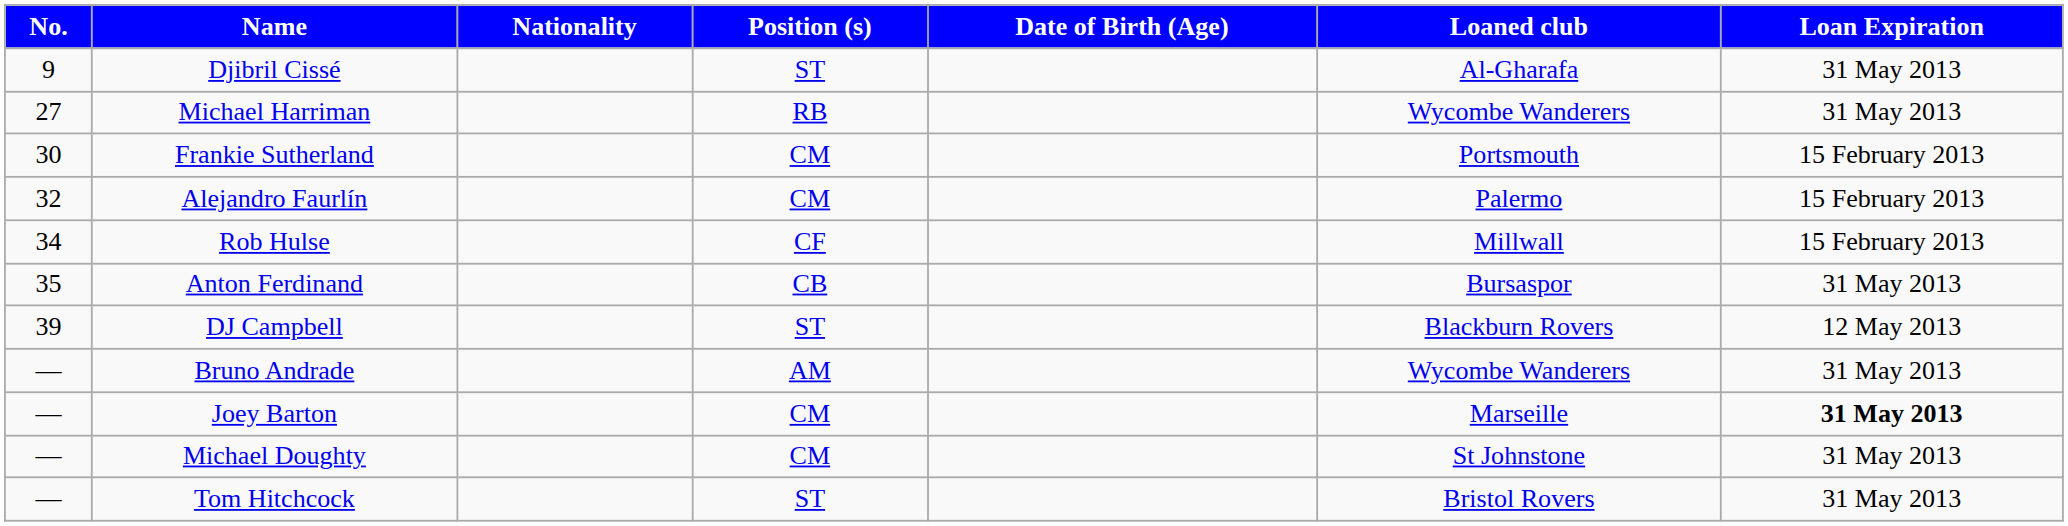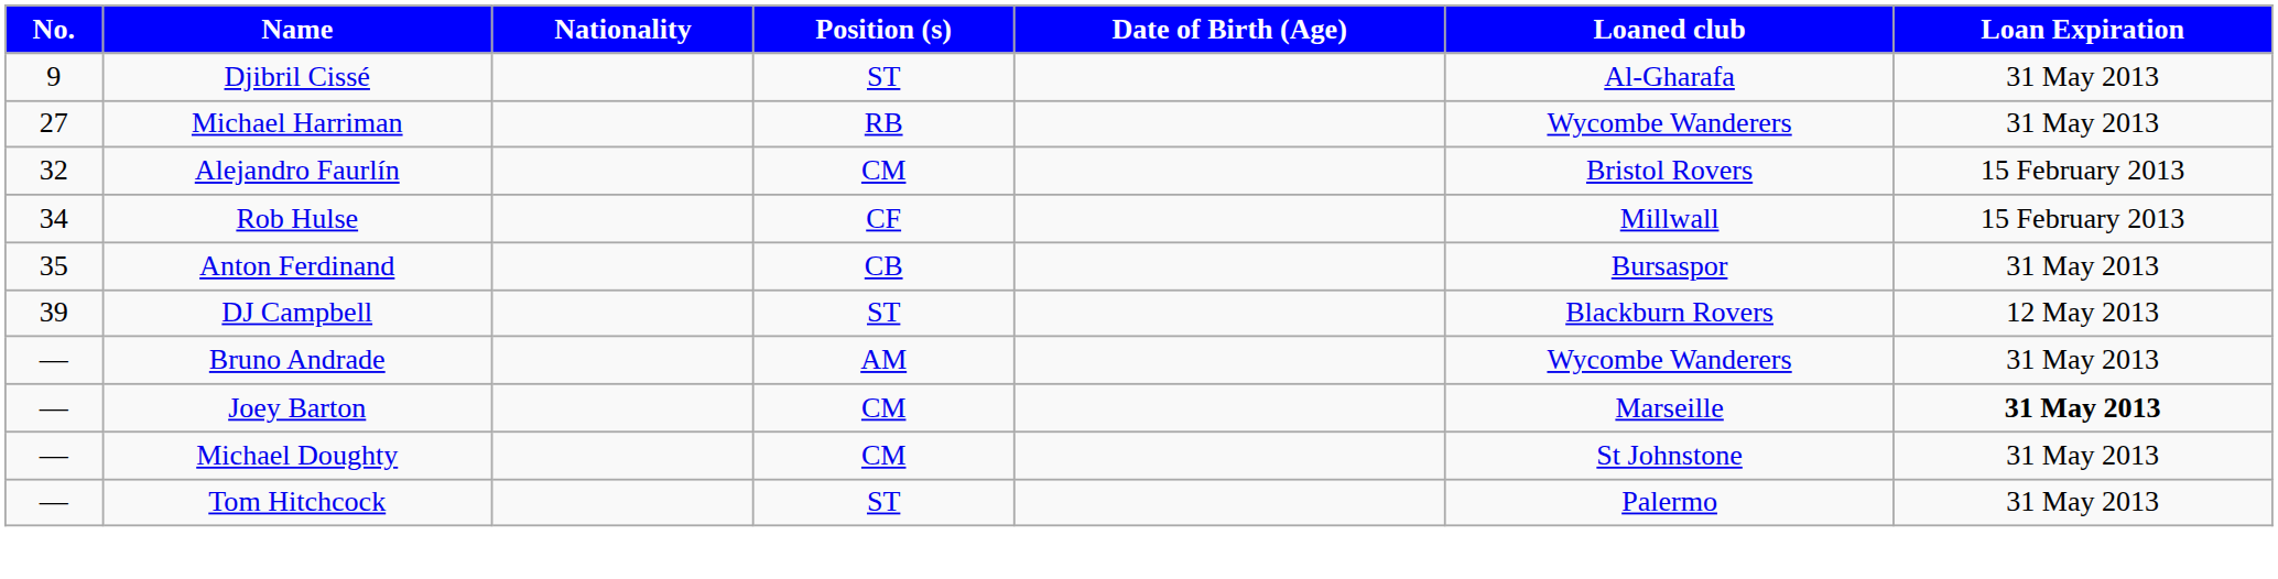 <table class="wikitable" style="text-align:center; font-size:90%; width:90%;">
 <tr>
 <th style="background:#0000FF; color:white; text-align:center;">No.</th>
 <th style="background:#0000FF; color:white; text-align:center;">Name</th>
 <th style="background:#0000FF; color:white; text-align:center;">Nationality</th>
 <th style="background:#0000FF; color:white; text-align:center;">Position (s)</th>
 <th style="background:#0000FF; color:white; text-align:center;">Date of Birth (Age)</th>
 <th style="background:#0000FF; color:white; text-align:center;">Loaned club</th>
 <th style="background:#0000FF; color:white; text-align:center;">Loan Expiration</th>
 </tr>
 <tr>
 <td>9</td>
 <td><a href='#'>Djibril Cissé</a></td>
 <td></td>
 <td><a href='#'>ST</a></td>
 <td></td>
 <td> <a href='#'>Al-Gharafa</a></td>
 <td>31 May 2013</td>
 </tr>
 <tr>
 <td>27</td>
 <td><a href='#'>Michael Harriman</a></td>
 <td></td>
 <td><a href='#'>RB</a></td>
 <td></td>
 <td> <a href='#'>Wycombe Wanderers</a></td>
 <td>31 May 2013</td>
 </tr>
 <tr>
-<td>30</td>
-<td><a href='#'>Frankie Sutherland</a></td>
-<td></td>
-<td><a href='#'>CM</a></td>
-<td></td>
-<td> <a href='#'>Portsmouth</a></td>
-<td>15 February 2013</td>
-</tr>
-<tr>
 <td>32</td>
 <td><a href='#'>Alejandro Faurlín</a></td>
 <td></td>
 <td><a href='#'>CM</a></td>
 <td></td>
-<td> <a href='#'>Palermo</a></td>
+<td> <a href='#'>Bristol Rovers</a></td>
 <td>15 February 2013</td>
 </tr>
 <tr>
 <td>34</td>
 <td><a href='#'>Rob Hulse</a></td>
 <td></td>
 <td><a href='#'>CF</a></td>
 <td></td>
 <td> <a href='#'>Millwall</a></td>
 <td>15 February 2013</td>
 </tr>
 <tr>
 <td>35</td>
 <td><a href='#'>Anton Ferdinand</a></td>
 <td></td>
 <td><a href='#'>CB</a></td>
 <td></td>
 <td> <a href='#'>Bursaspor</a></td>
 <td>31 May 2013</td>
 </tr>
 <tr>
 <td>39</td>
 <td><a href='#'>DJ Campbell</a></td>
 <td></td>
 <td><a href='#'>ST</a></td>
 <td></td>
 <td> <a href='#'>Blackburn Rovers</a></td>
 <td>12 May 2013</td>
 </tr>
 <tr>
 <td>—</td>
 <td><a href='#'>Bruno Andrade</a></td>
 <td></td>
 <td><a href='#'>AM</a></td>
 <td></td>
 <td> <a href='#'>Wycombe Wanderers</a></td>
 <td>31 May 2013</td>
 </tr>
 <tr>
 <td>—</td>
 <td><a href='#'>Joey Barton</a></td>
 <td></td>
 <td><a href='#'>CM</a></td>
 <td></td>
 <td> <a href='#'>Marseille</a></td>
 <td><strong>31 May 2013</strong></td>
 </tr>
 <tr>
 <td>—</td>
 <td><a href='#'>Michael Doughty</a></td>
 <td></td>
 <td><a href='#'>CM</a></td>
 <td></td>
 <td> <a href='#'>St Johnstone</a></td>
 <td>31 May 2013</td>
 </tr>
 <tr>
 <td>—</td>
 <td><a href='#'>Tom Hitchcock</a></td>
 <td></td>
 <td><a href='#'>ST</a></td>
 <td></td>
-<td> <a href='#'>Bristol Rovers</a></td>
+<td> <a href='#'>Palermo</a></td>
 <td>31 May 2013</td>
 </tr>
 </table>
